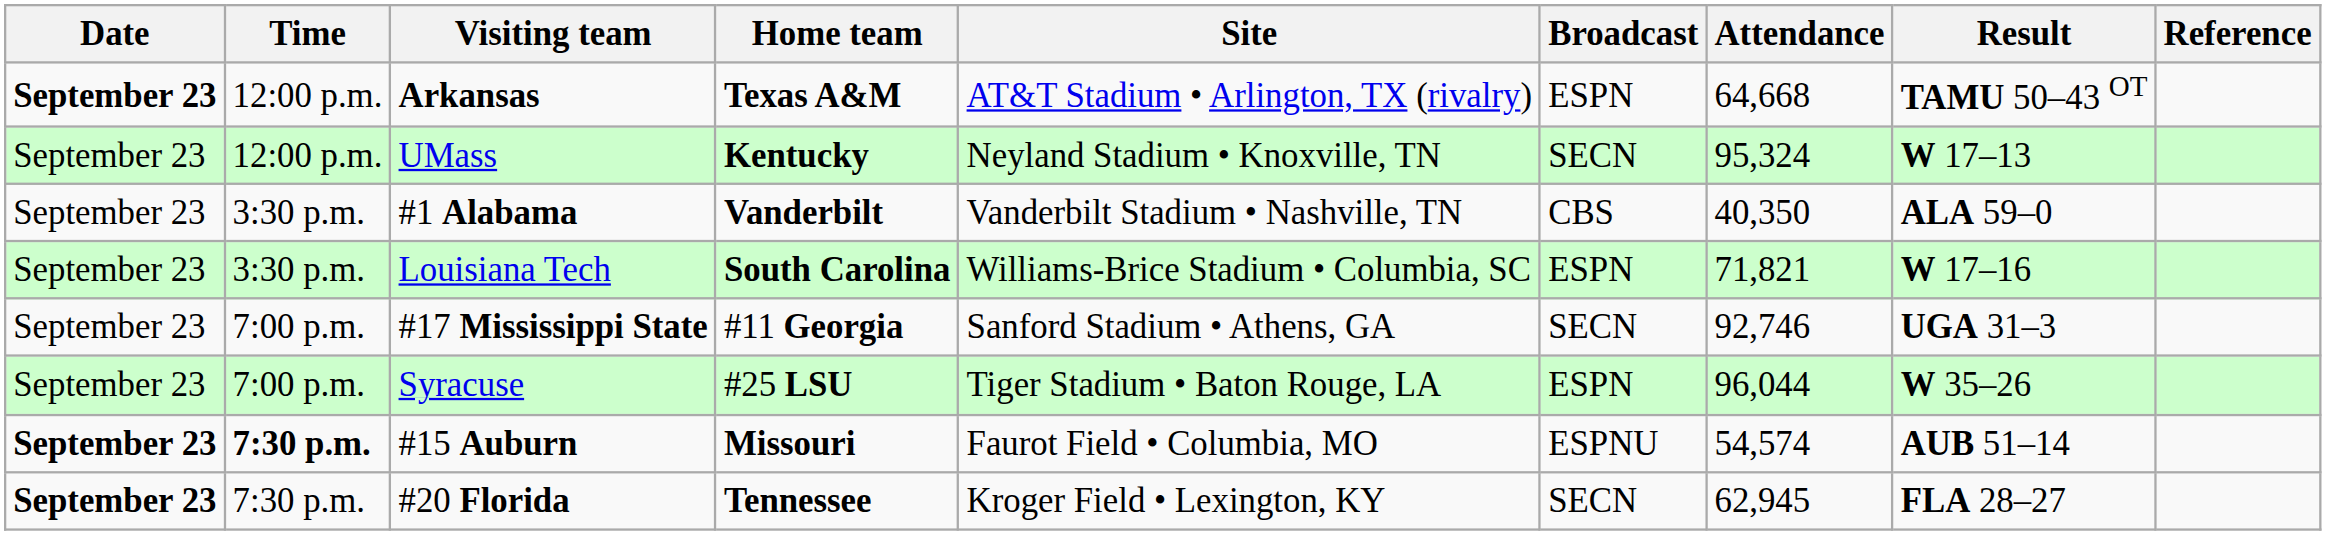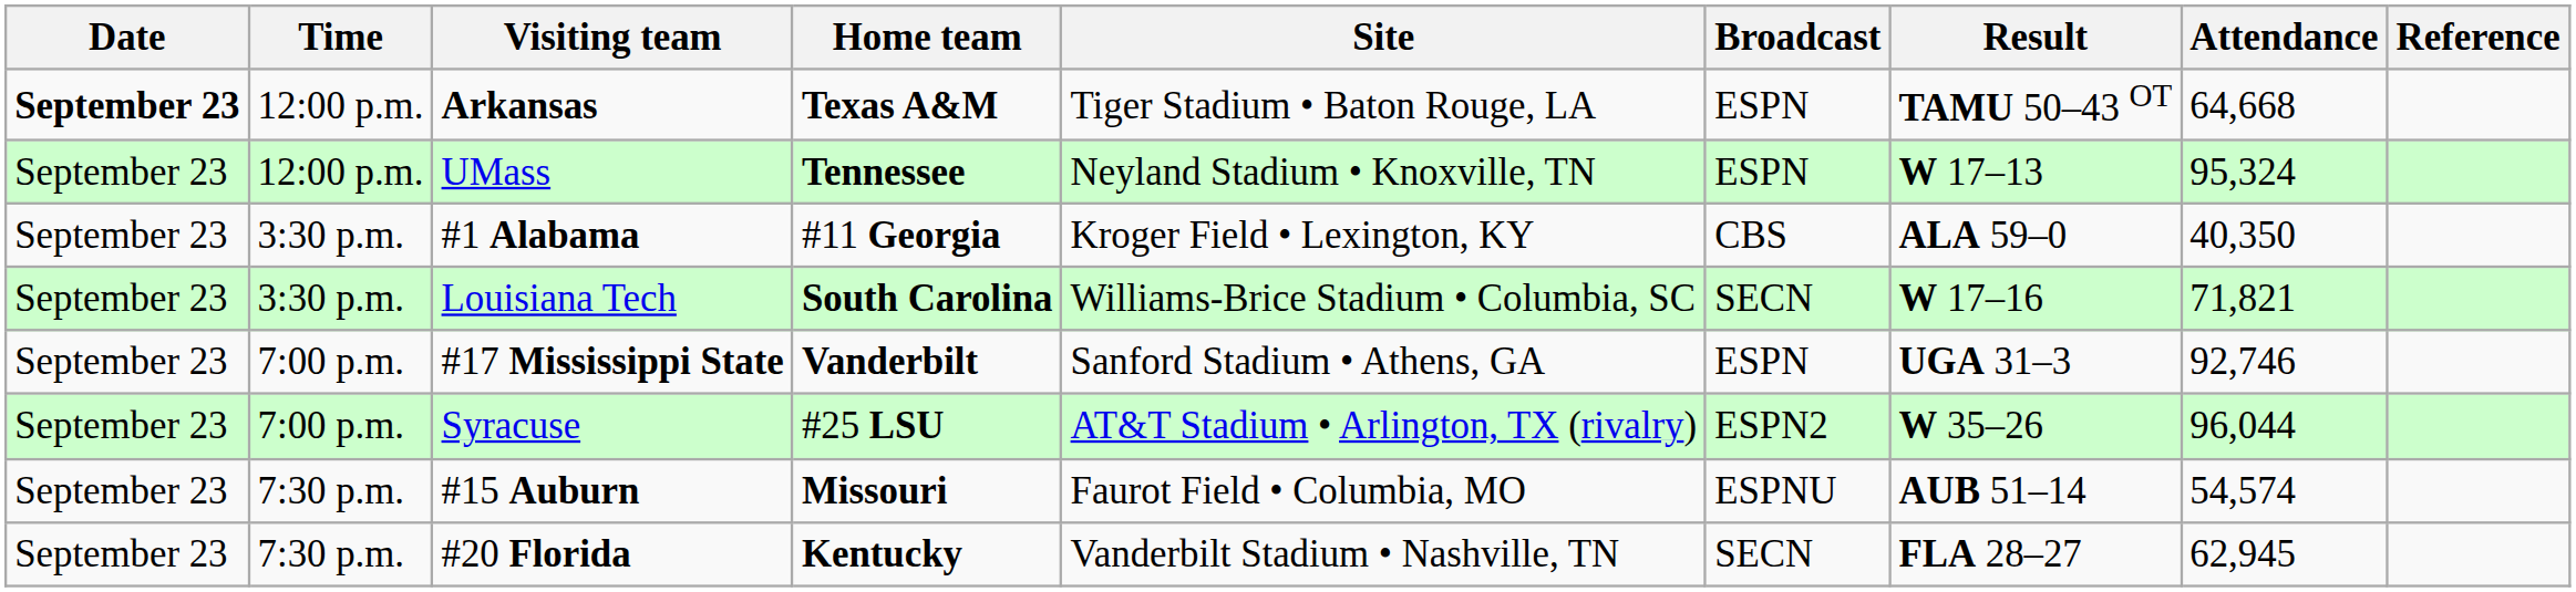 <table class="wikitable" style="font-size:95%;">
 <tr>
 <th>Date</th>
 <th>Time</th>
 <th>Visiting team</th>
 <th>Home team</th>
 <th>Site</th>
 <th>Broadcast</th>
+<th>Result</th>
 <th>Attendance</th>
-<th>Result</th>
 <th class="unsortable">Reference</th>
 </tr>
 <tr bgcolor=>
 <td><strong>September 23</strong></td>
 <td>12:00 p.m.</td>
 <td><strong>Arkansas</strong></td>
 <td><strong>Texas A&M</strong></td>
-<td><a href='#'>AT&T Stadium</a> • <a href='#'>Arlington, TX</a> (<a href='#'>rivalry</a>)</td>
+<td>Tiger Stadium • Baton Rouge, LA</td>
 <td>ESPN</td>
+<td><strong>TAMU</strong> 50–43 <sup>OT</sup></td>
 <td>64,668</td>
-<td><strong>TAMU</strong> 50–43 <sup>OT</sup></td>
 <td></td>
 </tr>
 <tr bgcolor=ccffcc>
 <td>September 23</td>
 <td>12:00 p.m.</td>
 <td><a href='#'>UMass</a></td>
-<td><strong>Kentucky</strong></td>
+<td><strong>Tennessee</strong></td>
 <td>Neyland Stadium • Knoxville, TN</td>
-<td>SECN</td>
+<td>ESPN</td>
+<td><strong>W</strong> 17–13</td>
 <td>95,324</td>
-<td><strong>W</strong> 17–13</td>
 <td></td>
 </tr>
 <tr bgcolor=>
 <td>September 23</td>
 <td>3:30 p.m.</td>
 <td>#1 <strong>Alabama</strong></td>
-<td><strong>Vanderbilt</strong></td>
-<td>Vanderbilt Stadium • Nashville, TN</td>
+<td>#11 <strong>Georgia</strong></td>
+<td>Kroger Field • Lexington, KY</td>
 <td>CBS</td>
+<td><strong>ALA</strong> 59–0</td>
 <td>40,350</td>
-<td><strong>ALA</strong> 59–0</td>
 <td></td>
 </tr>
 <tr bgcolor=ccffcc>
 <td>September 23</td>
 <td>3:30 p.m.</td>
 <td><a href='#'>Louisiana Tech</a></td>
 <td><strong>South Carolina</strong></td>
 <td>Williams-Brice Stadium • Columbia, SC</td>
-<td>ESPN</td>
+<td>SECN</td>
+<td><strong>W</strong> 17–16</td>
 <td>71,821</td>
-<td><strong>W</strong> 17–16</td>
 <td></td>
 </tr>
 <tr bgcolor=>
 <td>September 23</td>
 <td>7:00 p.m.</td>
 <td>#17 <strong>Mississippi State</strong></td>
-<td>#11 <strong>Georgia</strong></td>
+<td><strong>Vanderbilt</strong></td>
 <td>Sanford Stadium • Athens, GA</td>
-<td>SECN</td>
+<td>ESPN</td>
+<td><strong>UGA</strong> 31–3</td>
 <td>92,746</td>
-<td><strong>UGA</strong> 31–3</td>
 <td></td>
 </tr>
 <tr bgcolor=ccffcc>
 <td>September 23</td>
 <td>7:00 p.m.</td>
 <td><a href='#'>Syracuse</a></td>
 <td>#25 <strong>LSU</strong></td>
-<td>Tiger Stadium • Baton Rouge, LA</td>
-<td>ESPN</td>
+<td><a href='#'>AT&T Stadium</a> • <a href='#'>Arlington, TX</a> (<a href='#'>rivalry</a>)</td>
+<td>ESPN2</td>
+<td><strong>W</strong> 35–26</td>
 <td>96,044</td>
-<td><strong>W</strong> 35–26</td>
 <td></td>
 </tr>
 <tr bgcolor=>
-<td><strong>September 23</strong></td>
-<td><strong>7:30 p.m.</strong></td>
+<td>September 23</td>
+<td>7:30 p.m.</td>
 <td>#15 <strong>Auburn</strong></td>
 <td><strong>Missouri</strong></td>
 <td>Faurot Field • Columbia, MO</td>
 <td>ESPNU</td>
+<td><strong>AUB</strong> 51–14</td>
 <td>54,574</td>
-<td><strong>AUB</strong> 51–14</td>
 <td></td>
 </tr>
 <tr bgcolor=>
-<td><strong>September 23</strong></td>
+<td>September 23</td>
 <td>7:30 p.m.</td>
 <td>#20 <strong>Florida</strong></td>
-<td><strong>Tennessee</strong></td>
-<td>Kroger Field • Lexington, KY</td>
+<td><strong>Kentucky</strong></td>
+<td>Vanderbilt Stadium • Nashville, TN</td>
 <td>SECN</td>
+<td><strong>FLA</strong> 28–27</td>
 <td>62,945</td>
-<td><strong>FLA</strong> 28–27</td>
 <td></td>
 </tr>
 </table>
